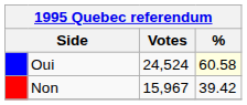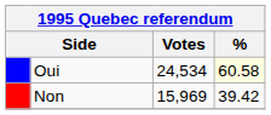 <table class="wikitable" style="font-size: 95%; clear:both">
 <tr style="background-color:#E9E9E9">
 <th colspan=4><a href='#'>1995 Quebec referendum</a></th>
 </tr>
 <tr style="background-color:#E9E9E9">
 <th colspan=2 style="width: 130px">Side</th>
 <th style="width: 50px">Votes</th>
 <th style="width: 40px">%</th>
 </tr>
 <tr>
 <td bgcolor="blue"></td>
 <td>Oui</td>
-<td>24,524</td>
+<td>24,534</td>
 <td style="background: lightyellow;">60.58</td>
 </tr>
 <tr>
 <td bgcolor="red"></td>
 <td>Non</td>
-<td>15,967</td>
+<td>15,969</td>
 <td>39.42</td>
 </tr>
 <tr>
 </tr>
 </table>
